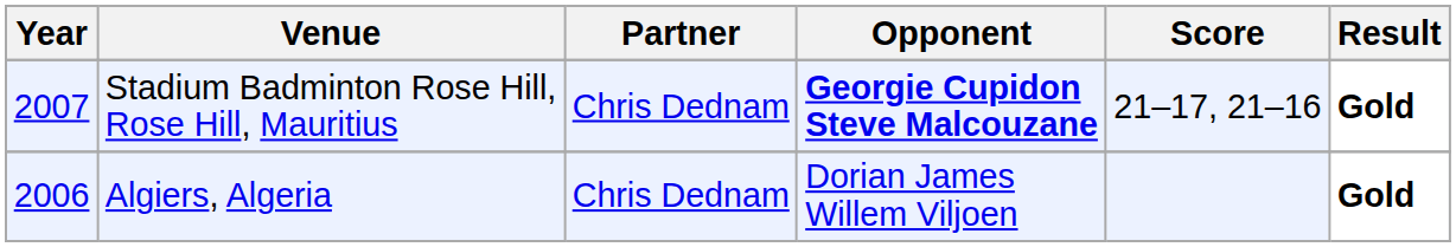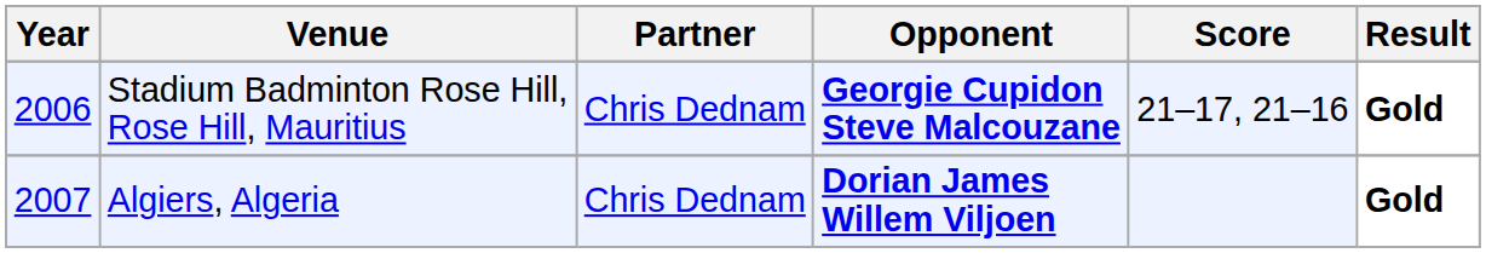 <table class="sortable wikitable" style="font-size: 90%;">
 <tr>
 <th>Year</th>
 <th>Venue</th>
 <th>Partner</th>
 <th>Opponent</th>
 <th>Score</th>
 <th>Result</th>
 </tr>
 <tr>
 </tr>
 <tr style="background:#ECF2FF">
-<td align="center"><a href='#'>2007</a></td>
+<td align="center"><a href='#'>2006</a></td>
 <td align="left">Stadium Badminton Rose Hill,<br><a href='#'>Rose Hill</a>, <a href='#'>Mauritius</a></td>
 <td align="left"> <a href='#'>Chris Dednam</a></td>
 <td align="left"><strong> <a href='#'>Georgie Cupidon</a><br> <a href='#'>Steve Malcouzane</a></strong></td>
 <td align="left">21–17, 21–16</td>
 <td style="text-align:left; background:white"> <strong>Gold</strong></td>
 </tr>
 <tr>
 </tr>
 <tr style="background:#ECF2FF">
-<td align="center"><a href='#'>2006</a></td>
+<td align="center"><a href='#'>2007</a></td>
 <td align="left"><a href='#'>Algiers</a>, <a href='#'>Algeria</a></td>
 <td align="left"> <a href='#'>Chris Dednam</a></td>
-<td align="left"> <a href='#'>Dorian James</a><br> <a href='#'>Willem Viljoen</a></td>
+<td align="left"><strong> <a href='#'>Dorian James</a><br> <a href='#'>Willem Viljoen</a></strong></td>
 <td align="left"></td>
 <td style="text-align:left; background:white"> <strong>Gold</strong></td>
 </tr>
 </table>
